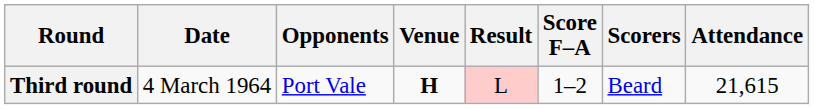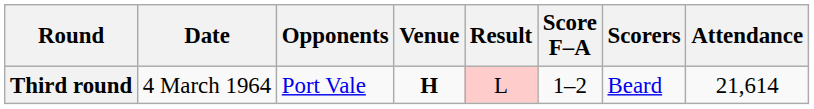 <table class="wikitable plainrowheaders" style="text-align:center">
 <tr>
 <th scope="col">Round</th>
 <th scope="col">Date</th>
 <th scope="col">Opponents</th>
 <th scope="col">Venue</th>
 <th scope="col">Result</th>
 <th scope="col">Score<br>F–A</th>
 <th scope="col">Scorers</th>
 <th scope="col">Attendance</th>
 </tr>
 <tr>
 <th scope="row">Third round</th>
 <td align="left">4 March 1964</td>
 <td align="left"><a href='#'>Port Vale</a></td>
 <td><strong>H</strong></td>
 <td style=background:#fcc>L</td>
 <td>1–2</td>
 <td align="left"><a href='#'>Beard</a></td>
-<td>21,615</td>
+<td>21,614</td>
 </tr>
 </table>
